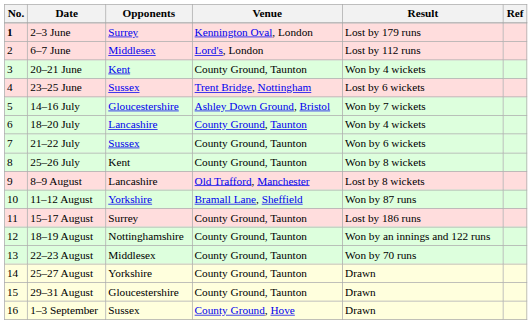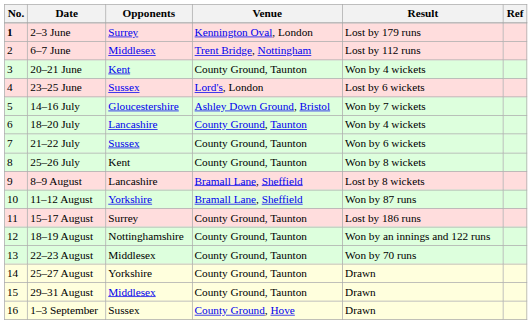 <table class="wikitable"  style="width:80%; font-size:95%;">
 <tr style="background:#efefef;">
 <th scope="col">No.</th>
 <th scope="col">Date</th>
 <th scope="col">Opponents</th>
 <th scope="col">Venue</th>
 <th scope="col">Result</th>
 <th scope="col">Ref</th>
 </tr>
 <tr style="background:#ffd;" >
 </tr>
 <tr style="background:#dfd;" >
 </tr>
 <tr style="background:#fdd;" >
 <td><strong>1</strong></td>
 <td>2–3 June</td>
 <td><a href='#'>Surrey</a></td>
 <td><a href='#'>Kennington Oval</a>, London</td>
 <td>Lost by 179 runs</td>
 <td></td>
 </tr>
 <tr style="background:#fdd;" >
 <td>2</td>
 <td>6–7 June</td>
 <td><a href='#'>Middlesex</a></td>
-<td><a href='#'>Lord's</a>, London</td>
+<td><a href='#'>Trent Bridge</a>, <a href='#'>Nottingham</a></td>
 <td>Lost by 112 runs</td>
 <td></td>
 </tr>
 <tr style="background:#dfd;" >
 <td>3</td>
 <td>20–21 June</td>
 <td><a href='#'>Kent</a></td>
 <td>County Ground, Taunton</td>
 <td>Won by 4 wickets</td>
 <td></td>
 </tr>
 <tr style="background:#fdd;" >
 <td>4</td>
 <td>23–25 June</td>
 <td><a href='#'>Sussex</a></td>
-<td><a href='#'>Trent Bridge</a>, <a href='#'>Nottingham</a></td>
+<td><a href='#'>Lord's</a>, London</td>
 <td>Lost by 6 wickets</td>
 <td></td>
 </tr>
 <tr style="background:#dfd;" >
 <td>5</td>
 <td>14–16 July</td>
 <td><a href='#'>Gloucestershire</a></td>
 <td><a href='#'>Ashley Down Ground</a>, <a href='#'>Bristol</a></td>
 <td>Won by 7 wickets</td>
 <td></td>
 </tr>
 <tr style="background:#dfd;" >
 <td>6</td>
 <td>18–20 July</td>
 <td><a href='#'>Lancashire</a></td>
 <td><a href='#'>County Ground</a>, <a href='#'>Taunton</a></td>
 <td>Won by 4 wickets</td>
 <td></td>
 </tr>
 <tr style="background:#dfd;" >
 <td>7</td>
 <td>21–22 July</td>
 <td><a href='#'>Sussex</a></td>
 <td>County Ground, Taunton</td>
 <td>Won by 6 wickets</td>
 <td></td>
 </tr>
 <tr style="background:#dfd;" >
 <td>8</td>
 <td>25–26 July</td>
 <td>Kent</td>
 <td>County Ground, Taunton</td>
 <td>Won by 8 wickets</td>
 <td></td>
 </tr>
 <tr style="background:#fdd;" >
 <td>9</td>
 <td>8–9 August</td>
 <td>Lancashire</td>
-<td><a href='#'>Old Trafford</a>, <a href='#'>Manchester</a></td>
+<td><a href='#'>Bramall Lane</a>, <a href='#'>Sheffield</a></td>
 <td>Lost by 8 wickets</td>
 <td></td>
 </tr>
 <tr style="background:#dfd;" >
 <td>10</td>
 <td>11–12 August</td>
 <td><a href='#'>Yorkshire</a></td>
 <td><a href='#'>Bramall Lane</a>, <a href='#'>Sheffield</a></td>
 <td>Won by 87 runs</td>
 <td></td>
 </tr>
 <tr style="background:#fdd;" >
 <td>11</td>
 <td>15–17 August</td>
 <td>Surrey</td>
 <td>County Ground, Taunton</td>
 <td>Lost by 186 runs</td>
 <td></td>
 </tr>
 <tr style="background:#dfd;" >
 <td>12</td>
 <td>18–19 August</td>
 <td>Nottinghamshire</td>
 <td>County Ground, Taunton</td>
 <td>Won by an innings and 122 runs</td>
 <td></td>
 </tr>
 <tr style="background:#dfd;" >
 <td>13</td>
 <td>22–23 August</td>
 <td>Middlesex</td>
 <td>County Ground, Taunton</td>
 <td>Won by 70 runs</td>
 <td></td>
 </tr>
 <tr style="background:#ffd;" >
 <td>14</td>
 <td>25–27 August</td>
 <td>Yorkshire</td>
 <td>County Ground, Taunton</td>
 <td>Drawn</td>
 <td></td>
 </tr>
 <tr style="background:#ffd;" >
 <td>15</td>
 <td>29–31 August</td>
-<td>Gloucestershire</td>
+<td><a href='#'>Middlesex</a></td>
 <td>County Ground, Taunton</td>
 <td>Drawn</td>
 <td></td>
 </tr>
 <tr style="background:#ffd;" >
 <td>16</td>
 <td>1–3 September</td>
 <td>Sussex</td>
 <td><a href='#'>County Ground</a>, <a href='#'>Hove</a></td>
 <td>Drawn</td>
 <td></td>
 </tr>
 </table>
